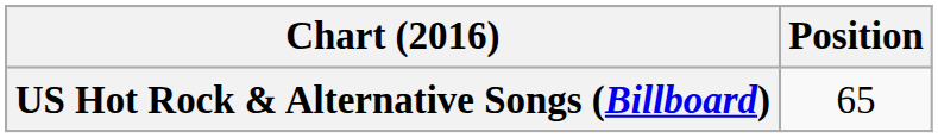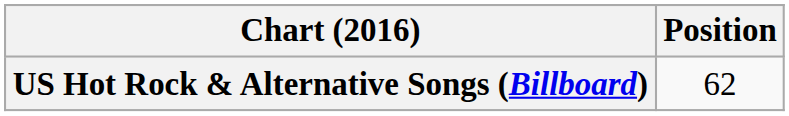 <table class="wikitable sortable plainrowheaders" style="text-align:center">
 <tr>
 <th scope="col">Chart (2016)</th>
 <th scope="col">Position</th>
 </tr>
 <tr>
 <th scope="row">US Hot Rock & Alternative Songs (<em><a href='#'>Billboard</a></em>)</th>
-<td>65</td>
+<td>62</td>
 </tr>
 </table>
